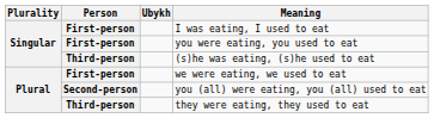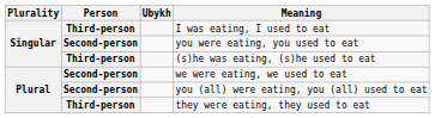 <table class="wikitable">
 <tr>
 <th>Plurality</th>
 <th>Person</th>
 <th>Ubykh</th>
 <th>Meaning</th>
 </tr>
 <tr>
 <th rowspan="3">Singular</th>
-<th>First-person</th>
+<th>Third-person</th>
 <td></td>
 <td>I was eating, I used to eat</td>
 </tr>
 <tr>
-<th>First-person</th>
+<th>Second-person</th>
 <td></td>
 <td>you were eating, you used to eat</td>
 </tr>
 <tr>
 <th>Third-person</th>
 <td></td>
 <td>(s)he was eating, (s)he used to eat</td>
 </tr>
 <tr>
 <th rowspan="3">Plural</th>
-<th>First-person</th>
+<th>Second-person</th>
 <td></td>
 <td>we were eating, we used to eat</td>
 </tr>
 <tr>
 <th>Second-person</th>
 <td></td>
 <td>you (all) were eating, you (all) used to eat</td>
 </tr>
 <tr>
 <th>Third-person</th>
 <td></td>
 <td>they were eating, they used to eat</td>
 </tr>
 </table>
